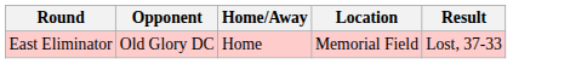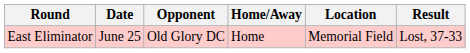 <table class="wikitable">
 <tr>
 <th>Round</th>
+<th>Date</th>
 <th>Opponent</th>
 <th>Home/Away</th>
 <th>Location</th>
 <th>Result</th>
 </tr>
 <tr bgcolor="#FFCCCC">
 <td>East Eliminator</td>
+<td>June 25</td>
 <td>Old Glory DC</td>
 <td>Home</td>
 <td>Memorial Field</td>
 <td>Lost, 37-33</td>
 </tr>
 </table>
